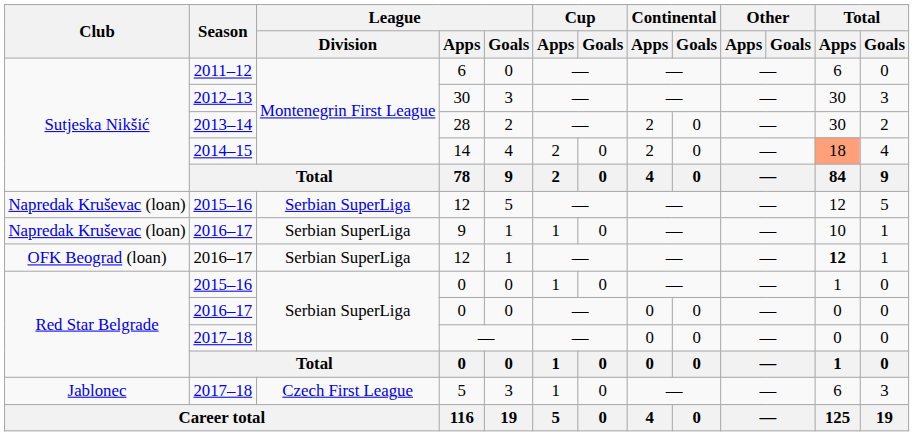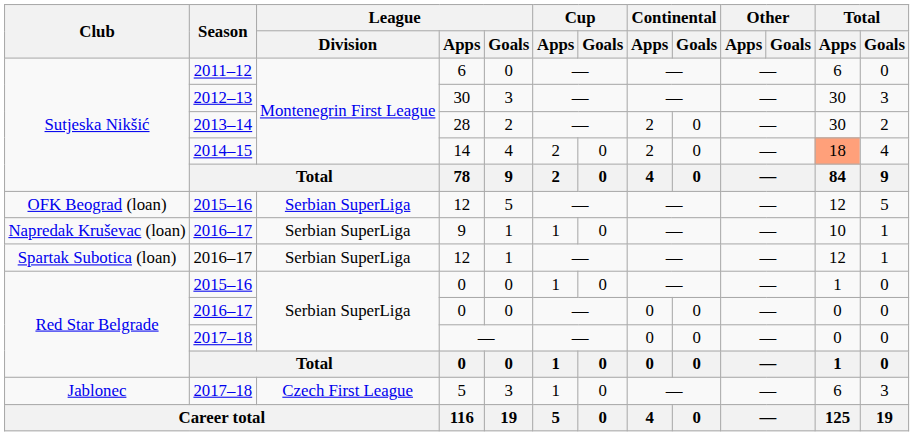 <table class="wikitable" style="text-align:center">
 <tr>
 <th rowspan="2">Club</th>
 <th rowspan="2">Season</th>
 <th colspan="3">League</th>
 <th colspan="2">Cup</th>
 <th colspan="2">Continental</th>
 <th colspan="2">Other</th>
 <th colspan="2">Total</th>
 </tr>
 <tr>
 <th>Division</th>
 <th>Apps</th>
 <th>Goals</th>
 <th>Apps</th>
 <th>Goals</th>
 <th>Apps</th>
 <th>Goals</th>
 <th>Apps</th>
 <th>Goals</th>
 <th>Apps</th>
 <th>Goals</th>
 </tr>
 <tr>
 <td rowspan="5"><a href='#'>Sutjeska Nikšić</a></td>
 <td><a href='#'>2011–12</a></td>
 <td rowspan="4"><a href='#'>Montenegrin First League</a></td>
 <td>6</td>
 <td>0</td>
 <td colspan="2">—</td>
 <td colspan="2">—</td>
 <td colspan="2">—</td>
 <td>6</td>
 <td>0</td>
 </tr>
 <tr>
 <td><a href='#'>2012–13</a></td>
 <td>30</td>
 <td>3</td>
 <td colspan="2">—</td>
 <td colspan="2">—</td>
 <td colspan="2">—</td>
 <td>30</td>
 <td>3</td>
 </tr>
 <tr>
 <td><a href='#'>2013–14</a></td>
 <td>28</td>
 <td>2</td>
 <td colspan="2">—</td>
 <td>2</td>
 <td>0</td>
 <td colspan="2">—</td>
 <td>30</td>
 <td>2</td>
 </tr>
 <tr>
 <td><a href='#'>2014–15</a></td>
 <td>14</td>
 <td>4</td>
 <td>2</td>
 <td>0</td>
 <td>2</td>
 <td>0</td>
 <td colspan="2">—</td>
 <td style="background: lightsalmon;">18</td>
 <td>4</td>
 </tr>
 <tr>
 <th colspan="2">Total</th>
 <th>78</th>
 <th>9</th>
 <th>2</th>
 <th>0</th>
 <th>4</th>
 <th>0</th>
 <th colspan="2">—</th>
 <th>84</th>
 <th>9</th>
 </tr>
 <tr>
-<td><a href='#'>Napredak Kruševac</a> (loan)</td>
+<td><a href='#'>OFK Beograd</a> (loan)</td>
 <td><a href='#'>2015–16</a></td>
 <td><a href='#'>Serbian SuperLiga</a></td>
 <td>12</td>
 <td>5</td>
 <td colspan="2">—</td>
 <td colspan="2">—</td>
 <td colspan="2">—</td>
 <td>12</td>
 <td>5</td>
 </tr>
 <tr>
 <td><a href='#'>Napredak Kruševac</a> (loan)</td>
 <td><a href='#'>2016–17</a></td>
 <td>Serbian SuperLiga</td>
 <td>9</td>
 <td>1</td>
 <td>1</td>
 <td>0</td>
 <td colspan="2">—</td>
 <td colspan="2">—</td>
 <td>10</td>
 <td>1</td>
 </tr>
 <tr>
-<td><a href='#'>OFK Beograd</a> (loan)</td>
+<td><a href='#'>Spartak Subotica</a> (loan)</td>
 <td>2016–17</td>
 <td>Serbian SuperLiga</td>
 <td>12</td>
 <td>1</td>
 <td colspan="2">—</td>
 <td colspan="2">—</td>
 <td colspan="2">—</td>
-<td><strong>12</strong></td>
+<td>12</td>
 <td>1</td>
 </tr>
 <tr>
 <td rowspan="4"><a href='#'>Red Star Belgrade</a></td>
 <td><a href='#'>2015–16</a></td>
 <td rowspan="3">Serbian SuperLiga</td>
 <td>0</td>
 <td>0</td>
 <td>1</td>
 <td>0</td>
 <td colspan="2">—</td>
 <td colspan="2">—</td>
 <td>1</td>
 <td>0</td>
 </tr>
 <tr>
 <td><a href='#'>2016–17</a></td>
 <td>0</td>
 <td>0</td>
 <td colspan="2">—</td>
 <td>0</td>
 <td>0</td>
 <td colspan="2">—</td>
 <td>0</td>
 <td>0</td>
 </tr>
 <tr>
 <td><a href='#'>2017–18</a></td>
 <td colspan="2">—</td>
 <td colspan="2">—</td>
 <td>0</td>
 <td>0</td>
 <td colspan="2">—</td>
 <td>0</td>
 <td>0</td>
 </tr>
 <tr>
 <th colspan="2">Total</th>
 <th>0</th>
 <th>0</th>
 <th>1</th>
 <th>0</th>
 <th>0</th>
 <th>0</th>
 <th colspan="2">—</th>
 <th>1</th>
 <th>0</th>
 </tr>
 <tr>
 <td><a href='#'>Jablonec</a></td>
 <td><a href='#'>2017–18</a></td>
 <td><a href='#'>Czech First League</a></td>
 <td>5</td>
 <td>3</td>
 <td>1</td>
 <td>0</td>
 <td colspan="2">—</td>
 <td colspan="2">—</td>
 <td>6</td>
 <td>3</td>
 </tr>
 <tr>
 <th colspan="3">Career total</th>
 <th>116</th>
 <th>19</th>
 <th>5</th>
 <th>0</th>
 <th>4</th>
 <th>0</th>
 <th colspan="2">—</th>
 <th>125</th>
 <th>19</th>
 </tr>
 </table>
